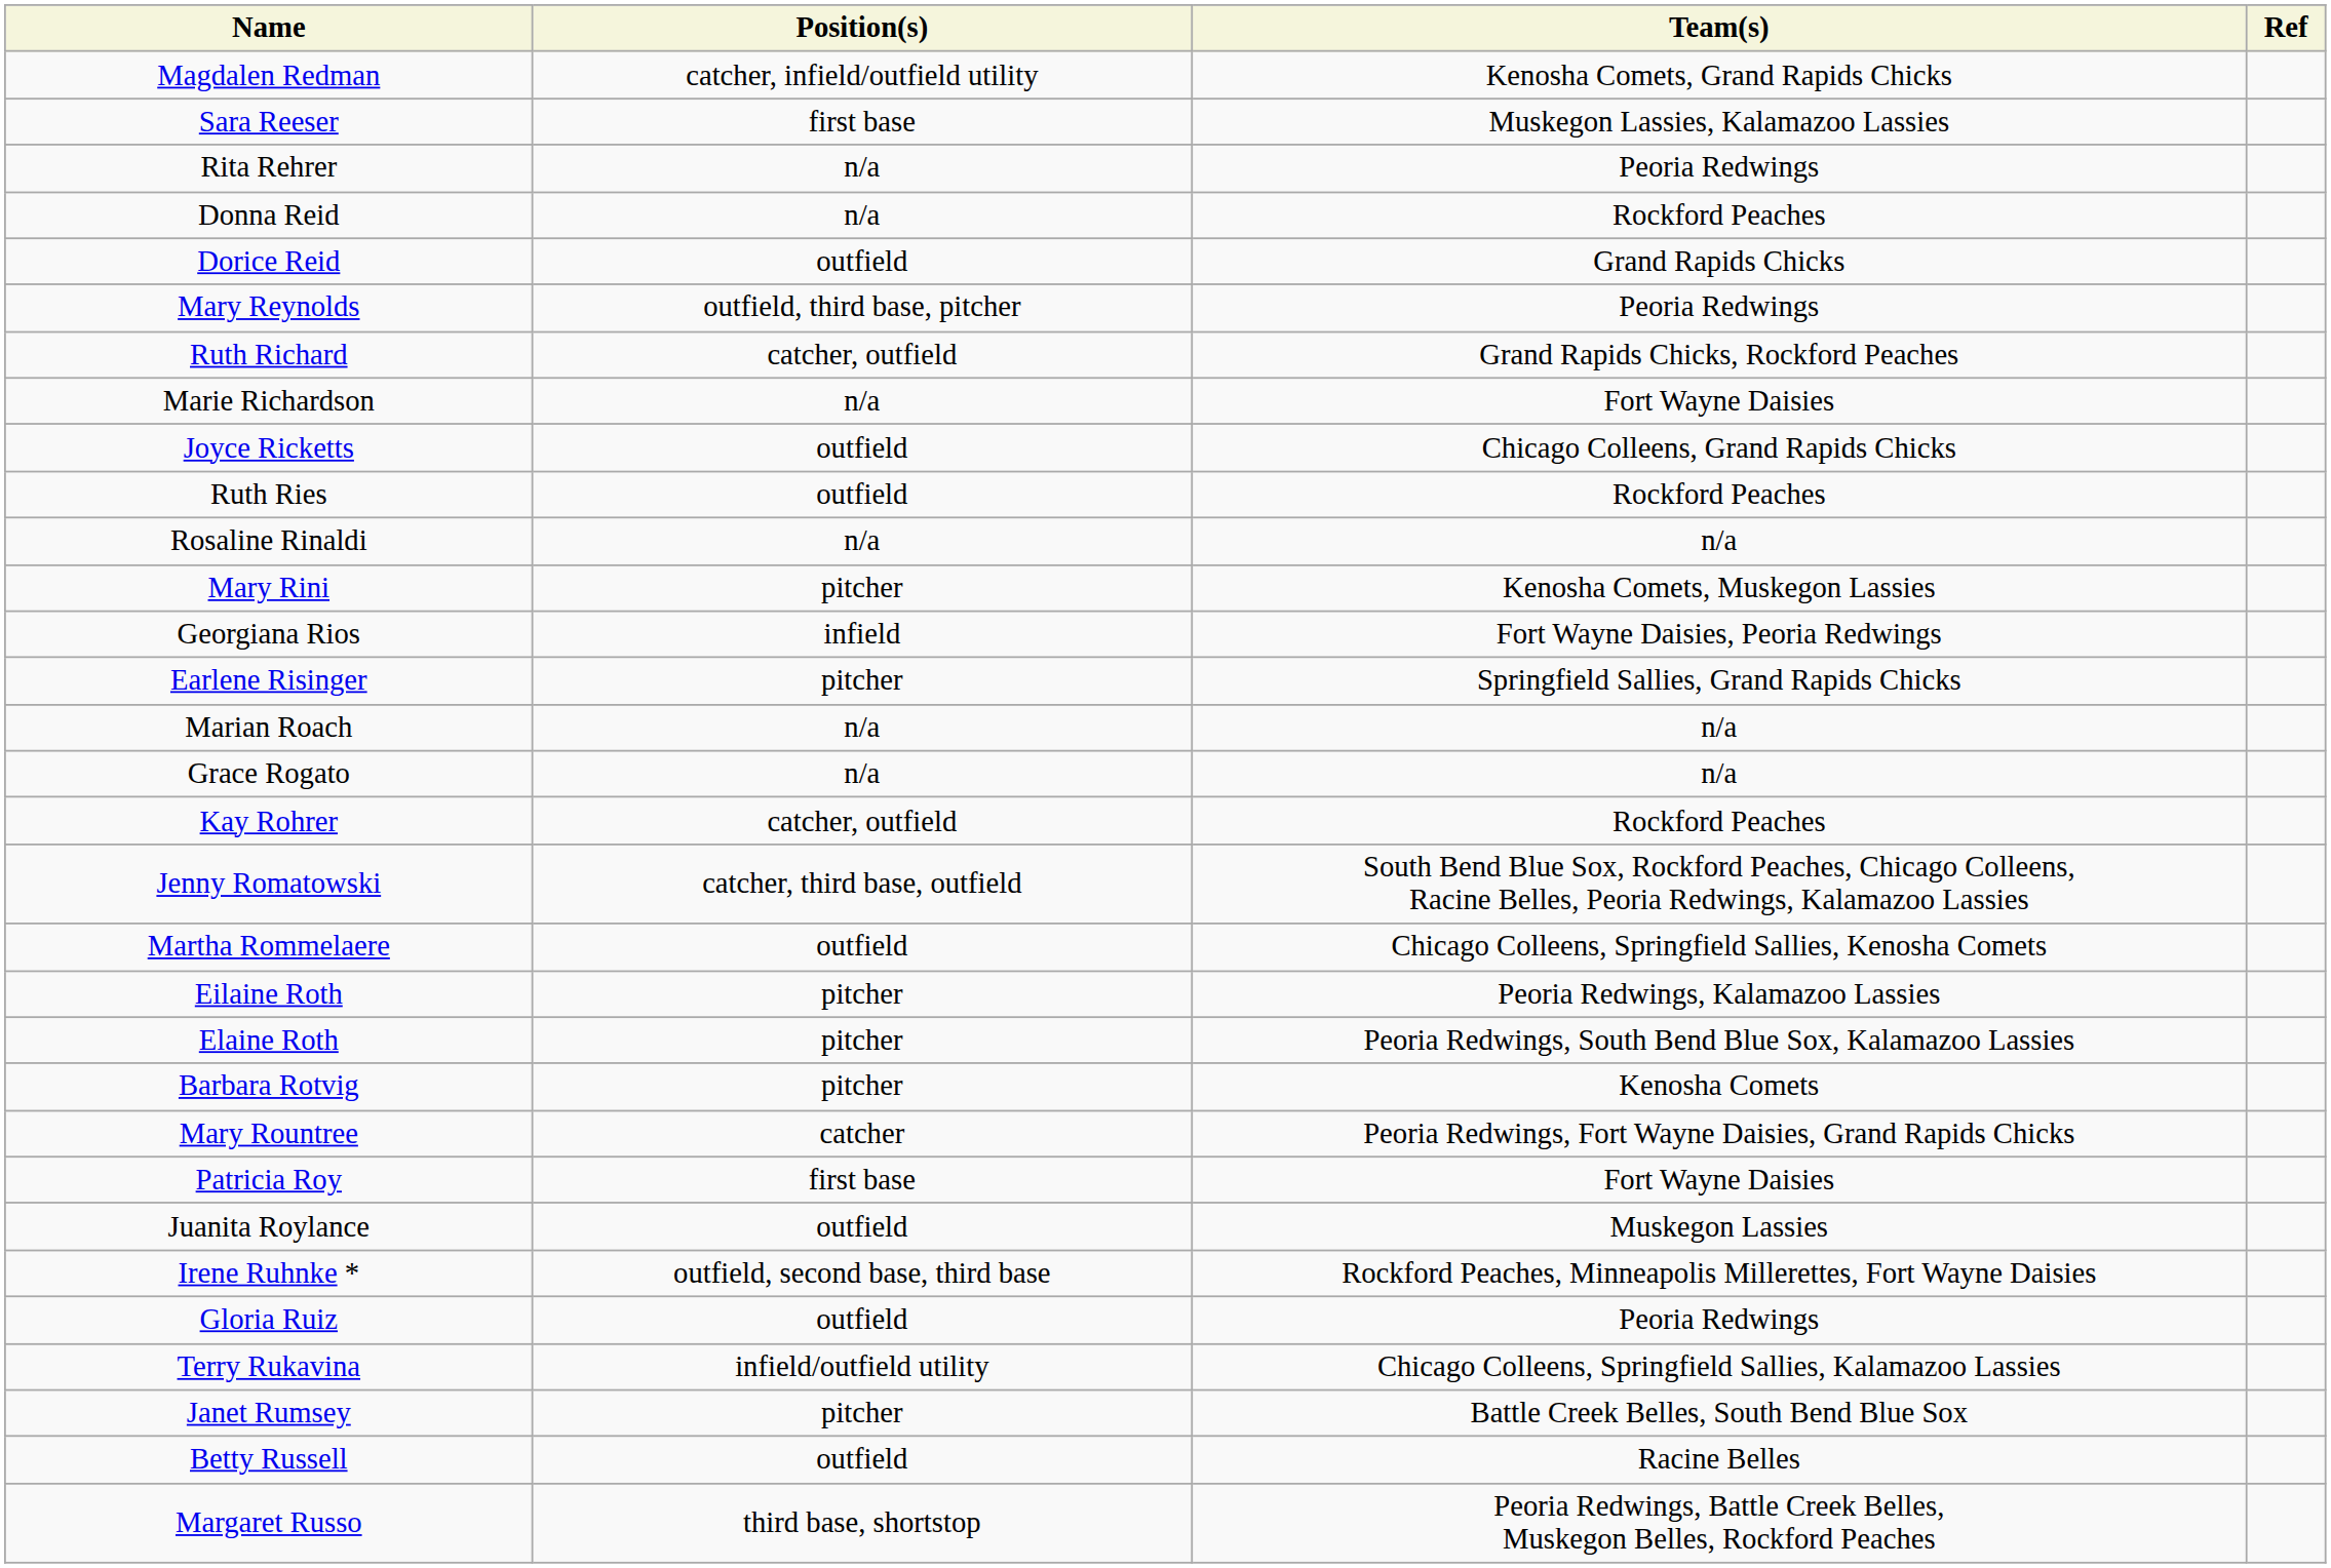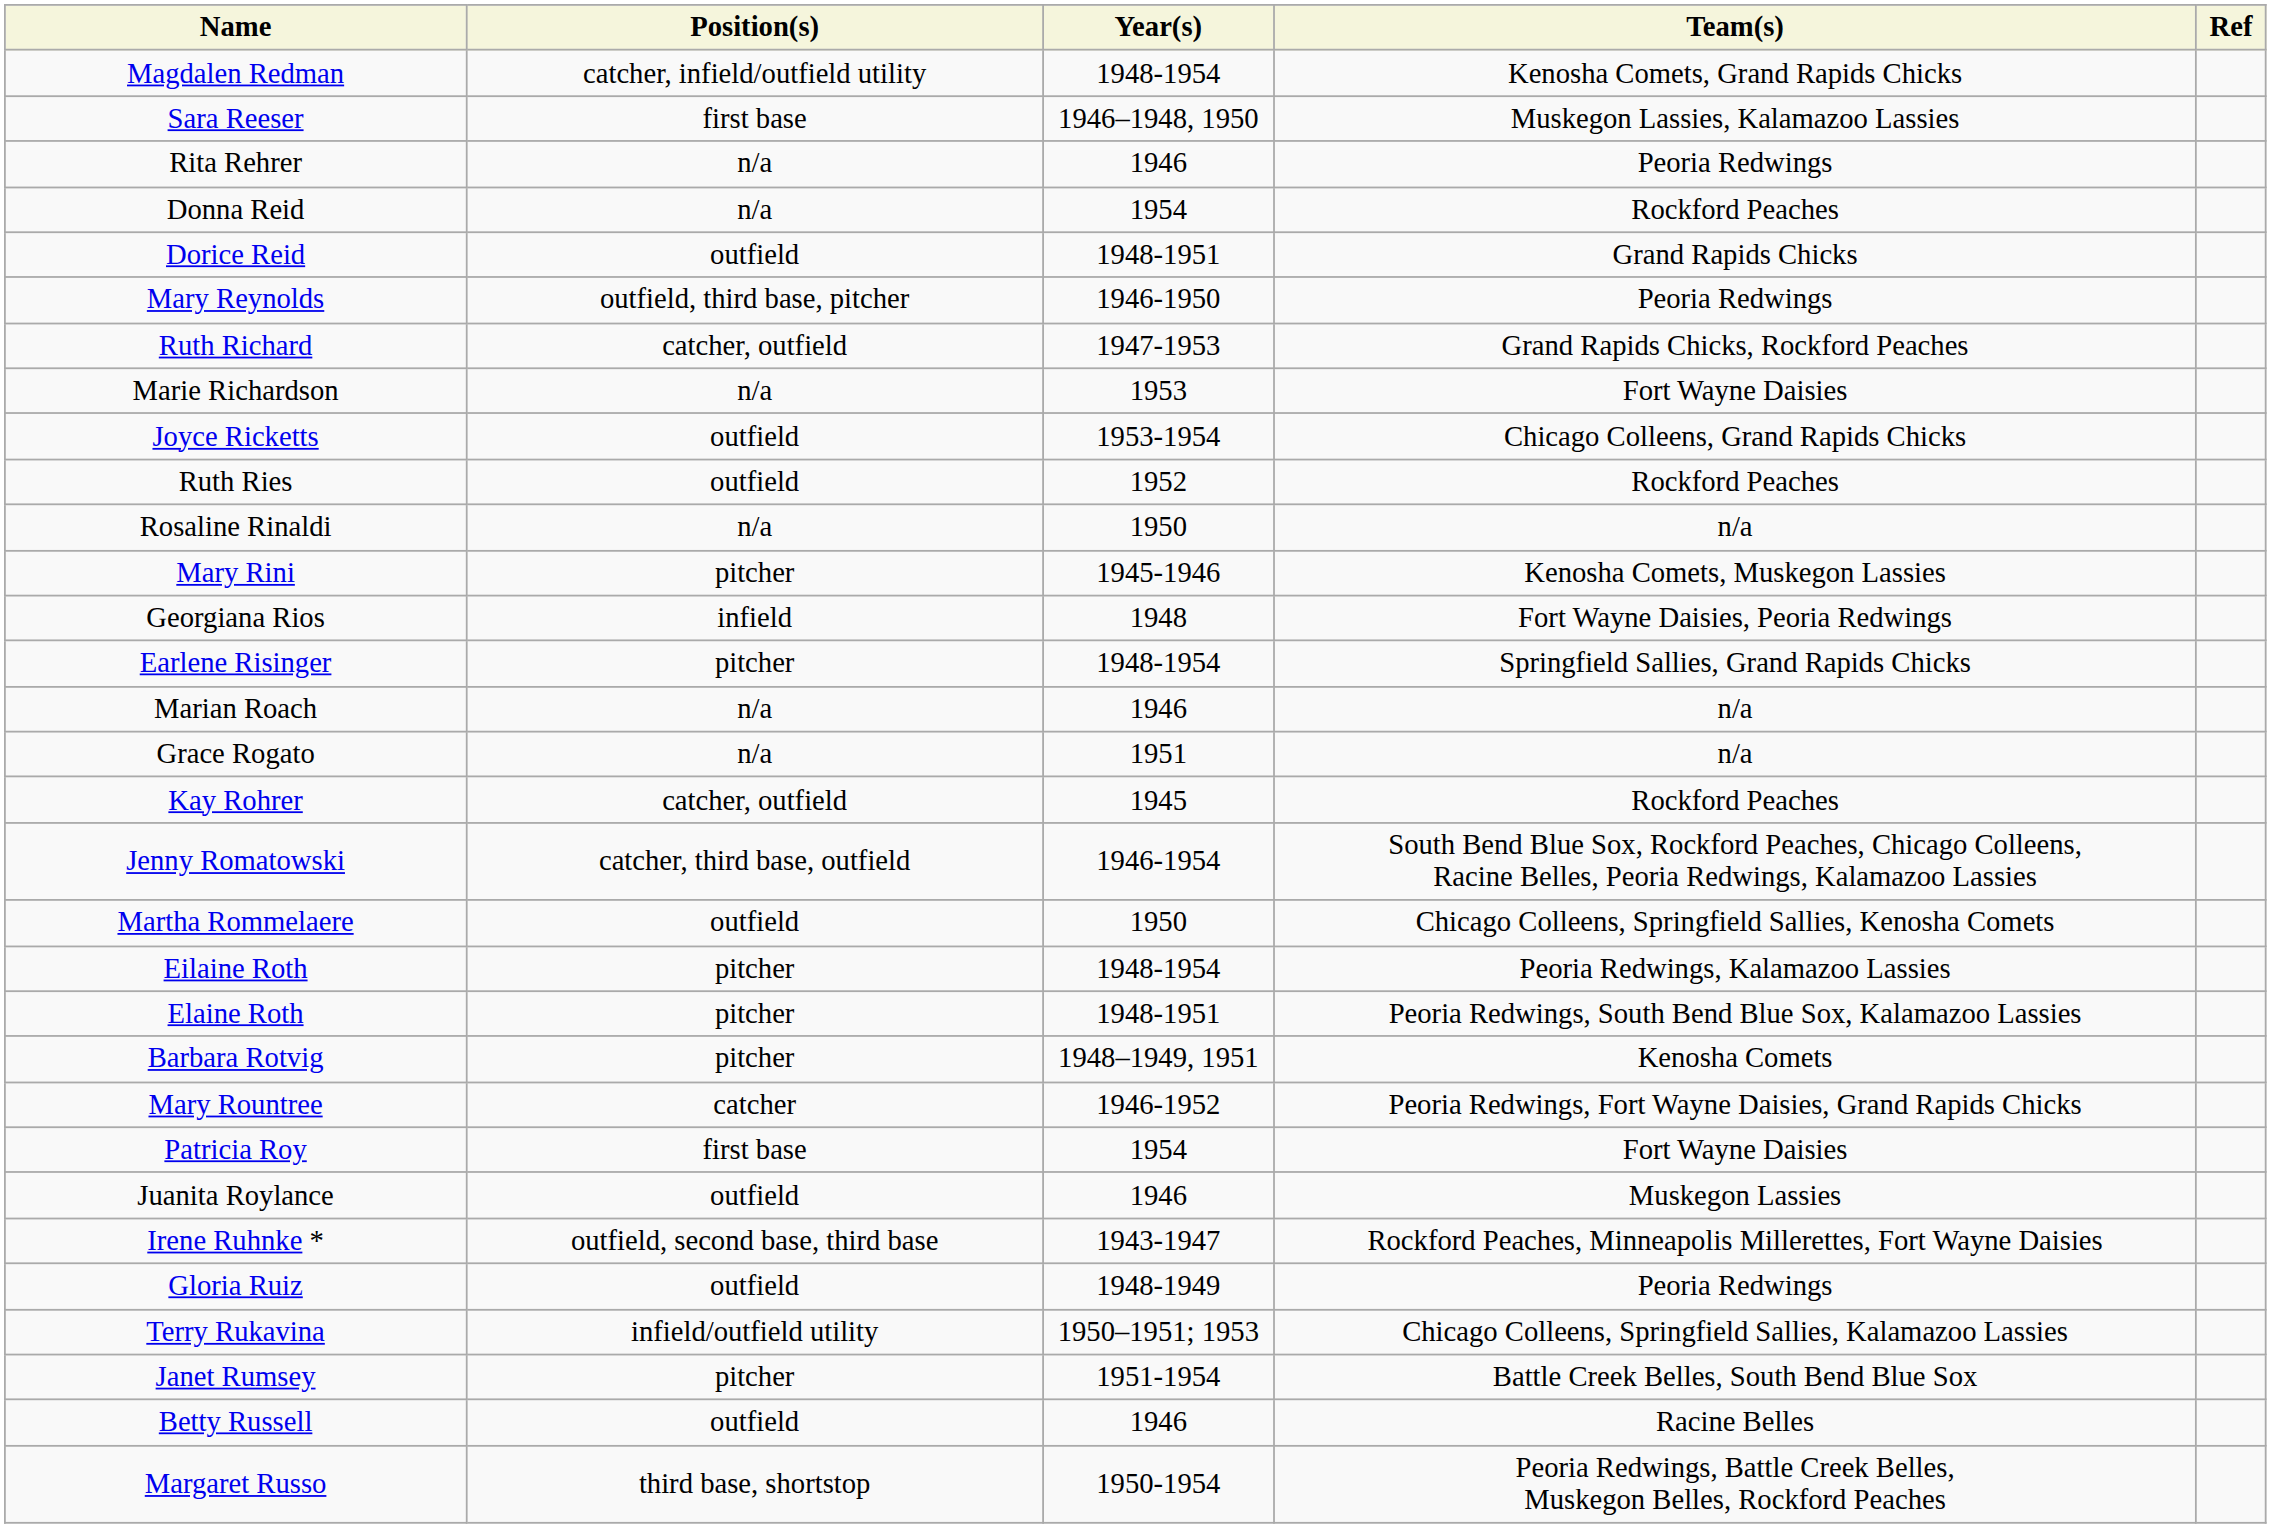 <table class="wikitable" style="width: 100%">
 <tr>
 <th style="background:#F5F5DC;" width=20%>Name</th>
 <th width=25% style="background:#F5F5DC;">Position(s)</th>
+<th width=10% style="background:#F5F5DC;">Year(s)</th>
 <th width=40% style="background:#F5F5DC;">Team(s)</th>
 <th width=3% style="background:#F5F5DC;">Ref</th>
 </tr>
 <tr align=center>
 <td><a href='#'>Magdalen Redman</a></td>
 <td>catcher, infield/outfield utility</td>
+<td>1948-1954</td>
 <td>Kenosha Comets, Grand Rapids Chicks</td>
 <td></td>
 </tr>
 <tr align=center>
 <td><a href='#'>Sara Reeser</a></td>
 <td>first base</td>
+<td>1946–1948, 1950</td>
 <td>Muskegon Lassies, Kalamazoo Lassies</td>
 <td></td>
 </tr>
 <tr align=center>
 <td>Rita Rehrer</td>
 <td>n/a</td>
+<td>1946</td>
 <td>Peoria Redwings</td>
 <td></td>
 </tr>
 <tr align=center>
 <td>Donna Reid</td>
 <td>n/a</td>
+<td>1954</td>
 <td>Rockford Peaches</td>
 <td></td>
 </tr>
 <tr align=center>
 <td><a href='#'>Dorice Reid</a></td>
 <td>outfield</td>
+<td>1948-1951</td>
 <td>Grand Rapids Chicks</td>
 <td></td>
 </tr>
 <tr align=center>
 <td><a href='#'>Mary Reynolds</a></td>
 <td>outfield, third base, pitcher</td>
+<td>1946-1950</td>
 <td>Peoria Redwings</td>
 <td></td>
 </tr>
 <tr align=center>
 <td><a href='#'>Ruth Richard</a></td>
 <td>catcher, outfield</td>
+<td>1947-1953</td>
 <td>Grand Rapids Chicks, Rockford Peaches</td>
 <td></td>
 </tr>
 <tr align=center>
 <td>Marie Richardson</td>
 <td>n/a</td>
+<td>1953</td>
 <td>Fort Wayne Daisies</td>
 <td></td>
 </tr>
 <tr align=center>
 <td><a href='#'>Joyce Ricketts</a></td>
 <td>outfield</td>
+<td>1953-1954</td>
 <td>Chicago Colleens, Grand Rapids Chicks</td>
 <td></td>
 </tr>
 <tr align=center>
 <td>Ruth Ries</td>
 <td>outfield</td>
+<td>1952</td>
 <td>Rockford Peaches</td>
 <td></td>
 </tr>
 <tr align=center>
 <td>Rosaline Rinaldi</td>
 <td>n/a</td>
+<td>1950</td>
 <td>n/a</td>
 <td></td>
 </tr>
 <tr align=center>
 <td><a href='#'>Mary Rini</a></td>
 <td>pitcher</td>
+<td>1945-1946</td>
 <td>Kenosha Comets, Muskegon Lassies</td>
 <td></td>
 </tr>
 <tr align=center>
 <td>Georgiana Rios</td>
 <td>infield</td>
+<td>1948</td>
 <td>Fort Wayne Daisies, Peoria Redwings</td>
 <td></td>
 </tr>
 <tr align=center>
 <td><a href='#'>Earlene Risinger</a></td>
 <td>pitcher</td>
+<td>1948-1954</td>
 <td>Springfield Sallies, Grand Rapids Chicks</td>
 <td></td>
 </tr>
 <tr align=center>
 <td>Marian Roach</td>
 <td>n/a</td>
+<td>1946</td>
 <td>n/a</td>
 <td></td>
 </tr>
 <tr align=center>
 <td>Grace Rogato</td>
 <td>n/a</td>
+<td>1951</td>
 <td>n/a</td>
 <td></td>
 </tr>
 <tr align=center>
 <td><a href='#'>Kay Rohrer</a></td>
 <td>catcher, outfield</td>
+<td>1945</td>
 <td>Rockford Peaches</td>
 <td></td>
 </tr>
 <tr align=center>
 <td><a href='#'>Jenny Romatowski</a></td>
 <td>catcher, third base, outfield</td>
+<td>1946-1954</td>
 <td>South Bend Blue Sox, Rockford Peaches, Chicago Colleens,<br>Racine Belles, Peoria Redwings, Kalamazoo Lassies</td>
 <td></td>
 </tr>
 <tr align=center>
 <td><a href='#'>Martha Rommelaere</a></td>
 <td>outfield</td>
+<td>1950</td>
 <td>Chicago Colleens, Springfield Sallies, Kenosha Comets</td>
 <td></td>
 </tr>
 <tr align=center>
 <td><a href='#'>Eilaine Roth</a></td>
 <td>pitcher</td>
+<td>1948-1954</td>
 <td>Peoria Redwings, Kalamazoo Lassies</td>
 <td></td>
 </tr>
 <tr align=center>
 <td><a href='#'>Elaine Roth</a></td>
 <td>pitcher</td>
+<td>1948-1951</td>
 <td>Peoria Redwings, South Bend Blue Sox, Kalamazoo Lassies</td>
 <td></td>
 </tr>
 <tr align=center>
 <td><a href='#'>Barbara Rotvig</a></td>
 <td>pitcher</td>
+<td>1948–1949, 1951</td>
 <td>Kenosha Comets</td>
 <td></td>
 </tr>
 <tr align=center>
 <td><a href='#'>Mary Rountree</a></td>
 <td>catcher</td>
+<td>1946-1952</td>
 <td>Peoria Redwings, Fort Wayne Daisies, Grand Rapids Chicks</td>
 <td></td>
 </tr>
 <tr align=center>
 <td><a href='#'>Patricia Roy</a></td>
 <td>first base</td>
+<td>1954</td>
 <td>Fort Wayne Daisies</td>
 <td></td>
 </tr>
 <tr align=center>
 <td>Juanita Roylance</td>
 <td>outfield</td>
+<td>1946</td>
 <td>Muskegon Lassies</td>
 <td></td>
 </tr>
 <tr align=center>
 <td><a href='#'>Irene Ruhnke</a> *</td>
 <td>outfield, second base, third base</td>
+<td>1943-1947</td>
 <td>Rockford Peaches, Minneapolis Millerettes, Fort Wayne Daisies</td>
 <td></td>
 </tr>
 <tr align=center>
 <td><a href='#'>Gloria Ruiz</a></td>
 <td>outfield</td>
+<td>1948-1949</td>
 <td>Peoria Redwings</td>
 <td></td>
 </tr>
 <tr align=center>
 <td><a href='#'>Terry Rukavina</a></td>
 <td>infield/outfield utility</td>
+<td>1950–1951; 1953</td>
 <td>Chicago Colleens, Springfield Sallies, Kalamazoo Lassies</td>
 <td></td>
 </tr>
 <tr align=center>
 <td><a href='#'>Janet Rumsey</a></td>
 <td>pitcher</td>
+<td>1951-1954</td>
 <td>Battle Creek Belles, South Bend Blue Sox</td>
 <td></td>
 </tr>
 <tr align=center>
 <td><a href='#'>Betty Russell</a></td>
 <td>outfield</td>
+<td>1946</td>
 <td>Racine Belles</td>
 <td></td>
 </tr>
 <tr align=center>
 <td><a href='#'>Margaret Russo</a></td>
 <td>third base, shortstop</td>
+<td>1950-1954</td>
 <td>Peoria Redwings, Battle Creek Belles,<br>Muskegon Belles, Rockford Peaches</td>
 <td></td>
 </tr>
 </table>
